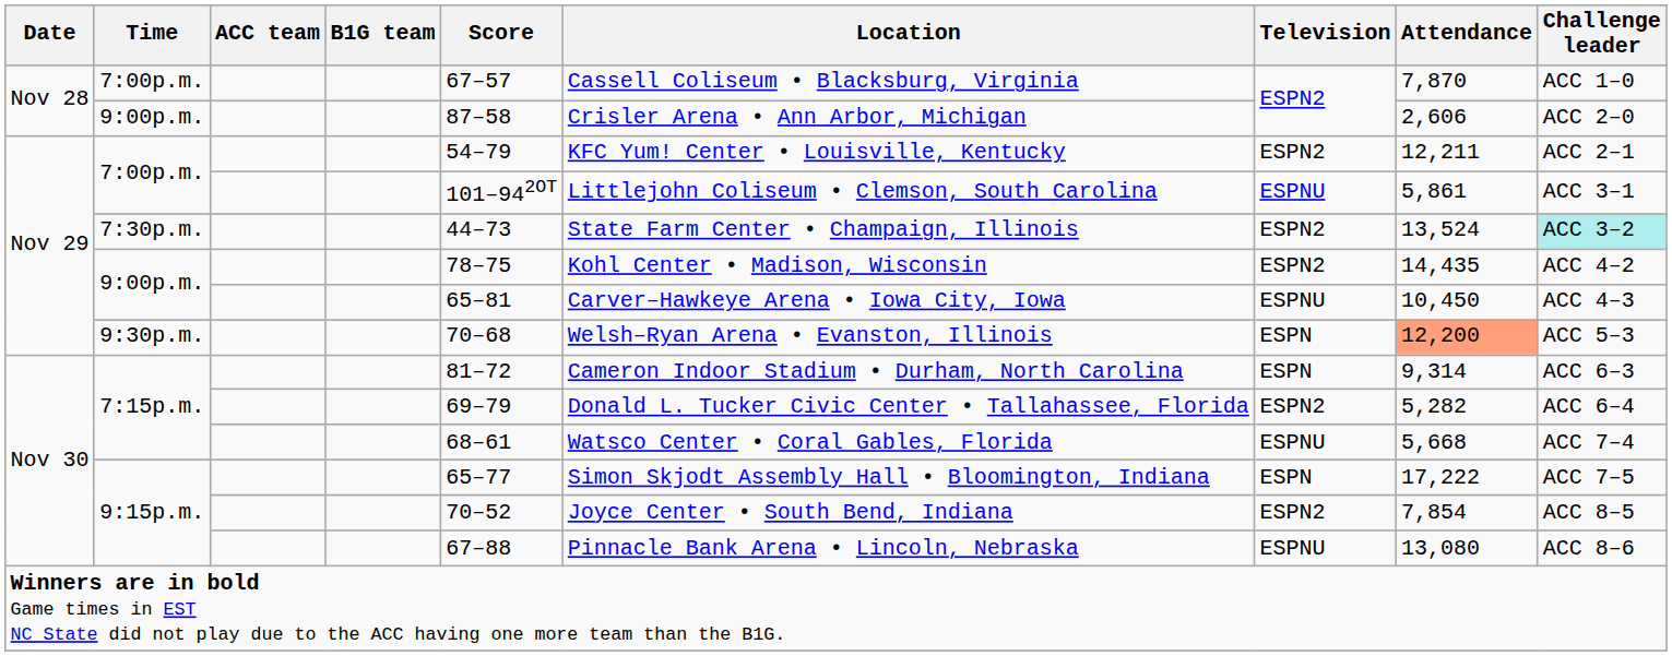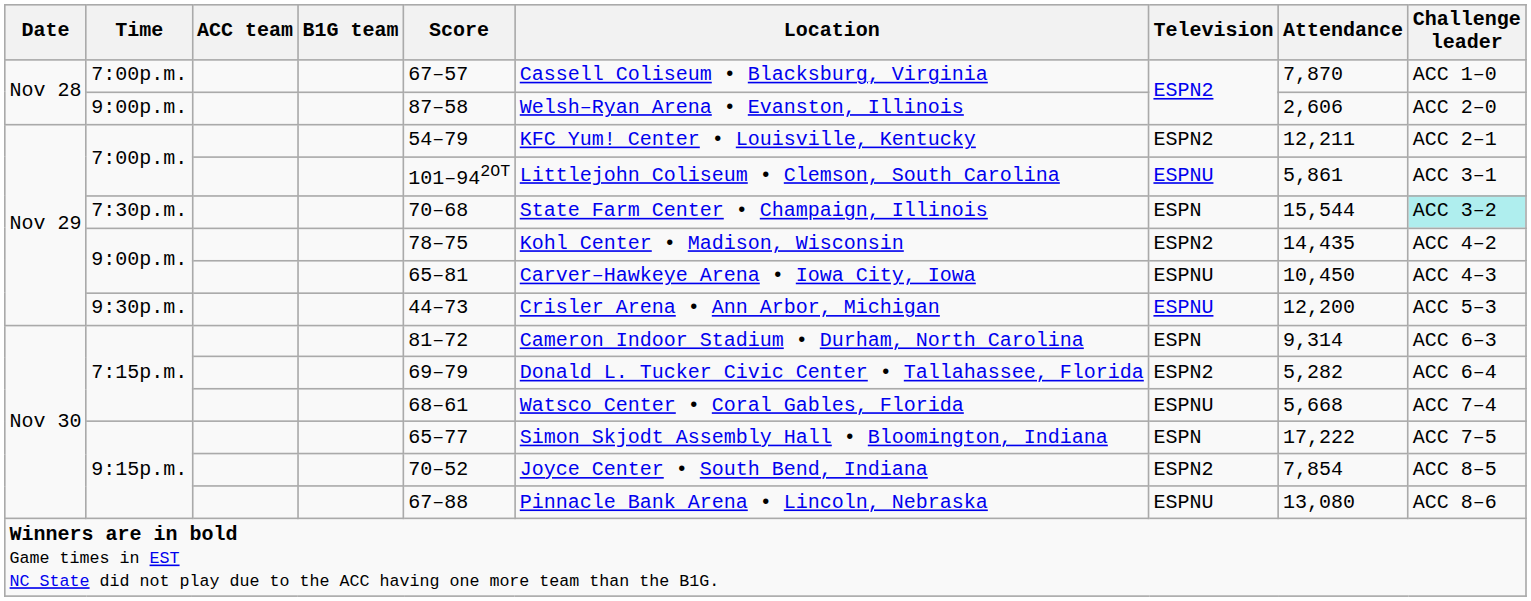 <table class="wikitable" style="font-size: 95%">
 <tr>
 <th>Date</th>
 <th>Time</th>
 <th>ACC team</th>
 <th>B1G team</th>
 <th>Score</th>
 <th>Location</th>
 <th>Television</th>
 <th>Attendance</th>
 <th>Challenge<br>leader</th>
 </tr>
 <tr>
 <td rowspan=2>Nov 28</td>
 <td>7:00p.m.</td>
 <td></td>
 <td></td>
 <td>67–57</td>
 <td><a href='#'>Cassell Coliseum</a> • <a href='#'>Blacksburg, Virginia</a></td>
 <td rowspan=2><a href='#'>ESPN2</a></td>
 <td>7,870</td>
 <td>ACC 1–0</td>
 </tr>
 <tr>
 <td>9:00p.m.</td>
 <td></td>
 <td></td>
 <td>87–58</td>
-<td><a href='#'>Crisler Arena</a> • <a href='#'>Ann Arbor, Michigan</a></td>
+<td><a href='#'>Welsh–Ryan Arena</a> • <a href='#'>Evanston, Illinois</a></td>
 <td>2,606</td>
 <td>ACC 2–0</td>
 </tr>
 <tr>
 <td rowspan=6>Nov 29</td>
 <td rowspan=2>7:00p.m.</td>
 <td></td>
 <td></td>
 <td>54–79</td>
 <td><a href='#'>KFC Yum! Center</a> • <a href='#'>Louisville, Kentucky</a></td>
 <td>ESPN2</td>
 <td>12,211</td>
 <td>ACC 2–1</td>
 </tr>
 <tr>
 <td></td>
 <td></td>
 <td>101–94<sup>2OT</sup></td>
 <td><a href='#'>Littlejohn Coliseum</a> • <a href='#'>Clemson, South Carolina</a></td>
 <td><a href='#'>ESPNU</a></td>
 <td>5,861</td>
 <td>ACC 3–1</td>
 </tr>
 <tr>
 <td>7:30p.m.</td>
 <td></td>
 <td></td>
-<td>44–73</td>
+<td>70–68</td>
 <td><a href='#'>State Farm Center</a> • <a href='#'>Champaign, Illinois</a></td>
-<td>ESPN2</td>
-<td>13,524</td>
+<td>ESPN</td>
+<td>15,544</td>
 <td style="background: paleturquoise;">ACC 3–2</td>
 </tr>
 <tr>
 <td rowspan=2>9:00p.m.</td>
 <td></td>
 <td></td>
 <td>78–75</td>
 <td><a href='#'>Kohl Center</a> • <a href='#'>Madison, Wisconsin</a></td>
 <td>ESPN2</td>
 <td>14,435</td>
 <td>ACC 4–2</td>
 </tr>
 <tr>
 <td></td>
 <td></td>
 <td>65–81</td>
 <td><a href='#'>Carver–Hawkeye Arena</a> • <a href='#'>Iowa City, Iowa</a></td>
 <td>ESPNU</td>
 <td>10,450</td>
 <td>ACC 4–3</td>
 </tr>
 <tr>
 <td>9:30p.m.</td>
 <td></td>
 <td></td>
-<td>70–68</td>
-<td><a href='#'>Welsh–Ryan Arena</a> • <a href='#'>Evanston, Illinois</a></td>
-<td>ESPN</td>
-<td style="background: lightsalmon;">12,200</td>
+<td>44–73</td>
+<td><a href='#'>Crisler Arena</a> • <a href='#'>Ann Arbor, Michigan</a></td>
+<td><a href='#'>ESPNU</a></td>
+<td>12,200</td>
 <td>ACC 5–3</td>
 </tr>
 <tr>
 <td rowspan=6>Nov 30</td>
 <td rowspan=3>7:15p.m.</td>
 <td></td>
 <td></td>
 <td>81–72</td>
 <td><a href='#'>Cameron Indoor Stadium</a> • <a href='#'>Durham, North Carolina</a></td>
 <td>ESPN</td>
 <td>9,314</td>
 <td>ACC 6–3</td>
 </tr>
 <tr>
 <td></td>
 <td></td>
 <td>69–79</td>
 <td><a href='#'>Donald L. Tucker Civic Center</a> • <a href='#'>Tallahassee, Florida</a></td>
 <td>ESPN2</td>
 <td>5,282</td>
 <td>ACC 6–4</td>
 </tr>
 <tr>
 <td></td>
 <td></td>
 <td>68–61</td>
 <td><a href='#'>Watsco Center</a> • <a href='#'>Coral Gables, Florida</a></td>
 <td>ESPNU</td>
 <td>5,668</td>
 <td>ACC 7–4</td>
 </tr>
 <tr>
 <td rowspan=3>9:15p.m.</td>
 <td></td>
 <td></td>
 <td>65–77</td>
 <td><a href='#'>Simon Skjodt Assembly Hall</a> • <a href='#'>Bloomington, Indiana</a></td>
 <td>ESPN</td>
 <td>17,222</td>
 <td>ACC 7–5</td>
 </tr>
 <tr>
 <td></td>
 <td></td>
 <td>70–52</td>
 <td><a href='#'>Joyce Center</a> • <a href='#'>South Bend, Indiana</a></td>
 <td>ESPN2</td>
 <td>7,854</td>
 <td>ACC 8–5</td>
 </tr>
 <tr>
 <td></td>
 <td></td>
 <td>67–88</td>
 <td><a href='#'>Pinnacle Bank Arena</a> • <a href='#'>Lincoln, Nebraska</a></td>
 <td>ESPNU</td>
 <td>13,080</td>
 <td>ACC 8–6</td>
 </tr>
 <tr>
 <td colspan=9><strong>Winners are in bold</strong><br><small>Game times in <a href='#'>EST</a><br><a href='#'>NC State</a> did not play due to the ACC having one more team than the B1G.</small></td>
 </tr>
 </table>
